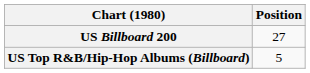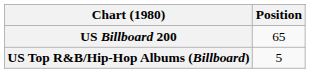 <table class="wikitable sortable plainrowheaders" style="text-align:center">
 <tr>
 <th>Chart (1980)</th>
 <th>Position</th>
 </tr>
 <tr>
 <th scope="row">US <em>Billboard</em> 200</th>
-<td>27</td>
+<td>65</td>
 </tr>
 <tr>
 <th scope="row">US Top R&B/Hip-Hop Albums (<em>Billboard</em>)</th>
 <td>5</td>
 </tr>
 </table>
